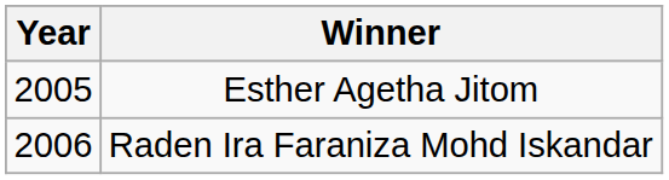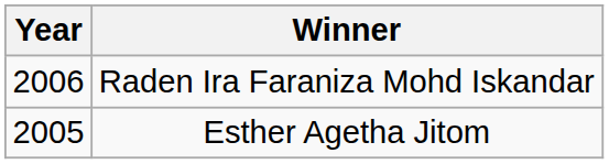 <table class="wikitable" style="text-align:center">
 <tr>
 <th>Year</th>
 <th>Winner</th>
 </tr>
 <tr>
+<td>2006</td>
+<td>Raden Ira Faraniza Mohd Iskandar</td>
+</tr>
+<tr>
 <td>2005</td>
 <td>Esther Agetha Jitom</td>
 </tr>
-<tr>
-<td>2006</td>
-<td>Raden Ira Faraniza Mohd Iskandar</td>
-</tr>
 </table>
